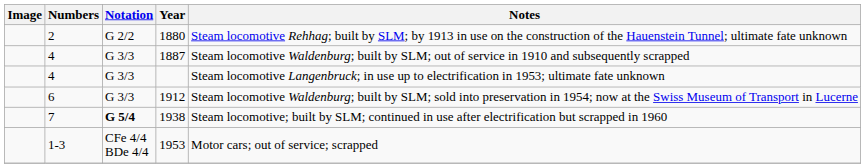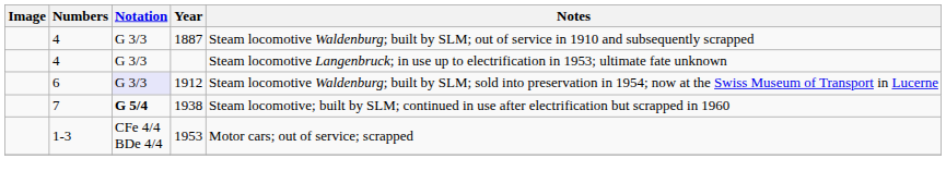 <table class="wikitable sortable">
 <tr>
 <th>Image</th>
 <th>Numbers</th>
 <th><a href='#'>Notation</a></th>
 <th>Year</th>
 <th class="unsortable">Notes</th>
-</tr>
-<tr>
-<td></td>
-<td>2</td>
-<td>G 2/2</td>
-<td>1880</td>
-<td><a href='#'>Steam locomotive</a> <em>Rehhag</em>; built by <a href='#'>SLM</a>; by 1913 in use on the construction of the <a href='#'>Hauenstein Tunnel</a>; ultimate fate unknown</td>
 </tr>
 <tr>
 <td></td>
 <td>4</td>
 <td>G 3/3</td>
 <td>1887</td>
 <td>Steam locomotive <em>Waldenburg</em>; built by SLM; out of service in 1910 and subsequently scrapped</td>
 </tr>
 <tr>
 <td></td>
 <td>4</td>
 <td>G 3/3</td>
 <td></td>
 <td>Steam locomotive <em>Langenbruck</em>; in use up to electrification in 1953; ultimate fate unknown</td>
 </tr>
 <tr>
 <td></td>
 <td>6</td>
-<td>G 3/3</td>
+<td style="background: lavender;">G 3/3</td>
 <td>1912</td>
 <td>Steam locomotive <em>Waldenburg</em>; built by SLM; sold into preservation in 1954; now at the <a href='#'>Swiss Museum of Transport</a> in <a href='#'>Lucerne</a></td>
 </tr>
 <tr>
 <td></td>
 <td>7</td>
 <td><strong>G 5/4</strong></td>
 <td>1938</td>
 <td>Steam locomotive; built by SLM; continued in use after electrification but scrapped in 1960</td>
 </tr>
 <tr>
 <td></td>
 <td>1-3</td>
 <td>CFe 4/4<br>BDe 4/4</td>
 <td>1953</td>
 <td>Motor cars; out of service; scrapped</td>
 </tr>
 <tr>
 </tr>
 </table>
